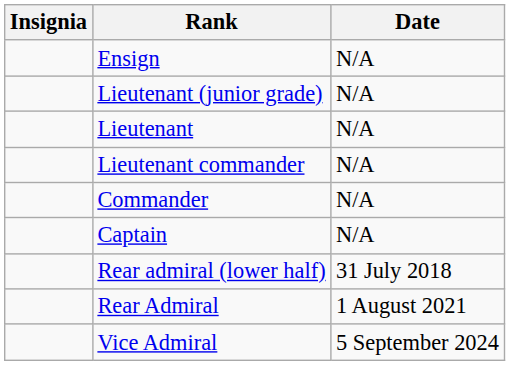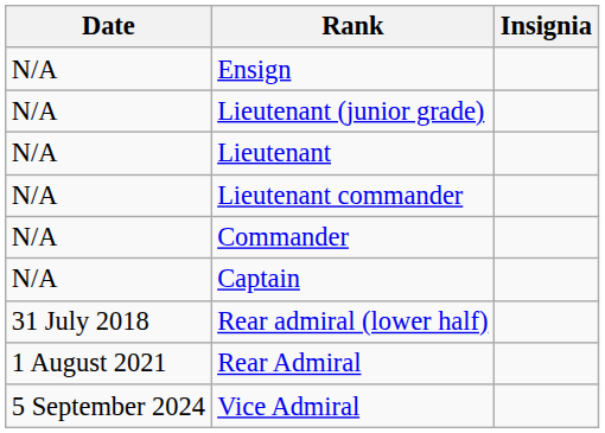 <table class="wikitable">
 <tr>
+<th>Date</th>
+<th>Rank</th>
 <th>Insignia</th>
-<th>Rank</th>
-<th>Date</th>
 </tr>
 <tr>
+<td>N/A</td>
+<td><a href='#'>Ensign</a></td>
 <td></td>
-<td><a href='#'>Ensign</a></td>
-<td>N/A</td>
 </tr>
 <tr>
+<td>N/A</td>
+<td><a href='#'>Lieutenant (junior grade)</a></td>
 <td></td>
-<td><a href='#'>Lieutenant (junior grade)</a></td>
-<td>N/A</td>
 </tr>
 <tr>
+<td>N/A</td>
+<td><a href='#'>Lieutenant</a></td>
 <td></td>
-<td><a href='#'>Lieutenant</a></td>
-<td>N/A</td>
 </tr>
 <tr>
+<td>N/A</td>
+<td><a href='#'>Lieutenant commander</a></td>
 <td></td>
-<td><a href='#'>Lieutenant commander</a></td>
-<td>N/A</td>
 </tr>
 <tr>
+<td>N/A</td>
+<td><a href='#'>Commander</a></td>
 <td></td>
-<td><a href='#'>Commander</a></td>
-<td>N/A</td>
 </tr>
 <tr>
+<td>N/A</td>
+<td><a href='#'>Captain</a></td>
 <td></td>
-<td><a href='#'>Captain</a></td>
-<td>N/A</td>
 </tr>
 <tr>
+<td>31 July 2018</td>
+<td><a href='#'>Rear admiral (lower half)</a></td>
 <td></td>
-<td><a href='#'>Rear admiral (lower half)</a></td>
-<td>31 July 2018</td>
 </tr>
 <tr>
+<td>1 August 2021</td>
+<td><a href='#'>Rear Admiral</a></td>
 <td></td>
-<td><a href='#'>Rear Admiral</a></td>
-<td>1 August 2021</td>
 </tr>
 <tr>
+<td>5 September 2024</td>
+<td><a href='#'>Vice Admiral</a></td>
 <td></td>
-<td><a href='#'>Vice Admiral</a></td>
-<td>5 September 2024</td>
 </tr>
 </table>
